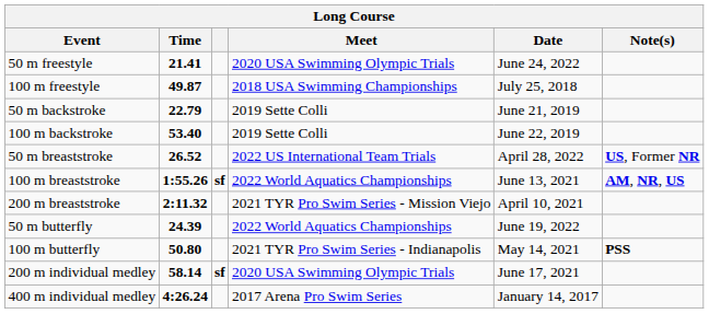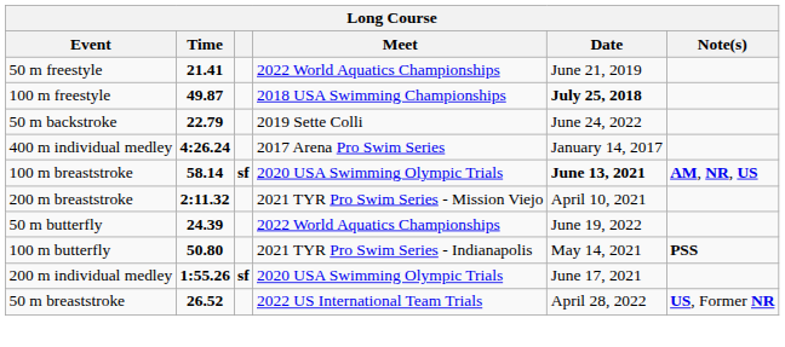 <table class="wikitable">
 <tr style="background:#eee;">
 <th colspan="6">Long Course</th>
 </tr>
 <tr style="background:#eee;">
 <th>Event</th>
 <th>Time</th>
 <th></th>
 <th>Meet</th>
 <th>Date</th>
 <th>Note(s)</th>
 </tr>
 <tr>
 <td>50 m freestyle</td>
 <td style="text-align:center;"><strong>21.41</strong></td>
 <td></td>
-<td><a href='#'>2020 USA Swimming Olympic Trials</a></td>
-<td>June 24, 2022</td>
+<td><a href='#'>2022 World Aquatics Championships</a></td>
+<td>June 21, 2019</td>
 <td></td>
 </tr>
 <tr>
 <td>100 m freestyle</td>
 <td style="text-align:center;"><strong>49.87</strong></td>
 <td></td>
 <td><a href='#'>2018 USA Swimming Championships</a></td>
-<td>July 25, 2018</td>
+<td><strong>July 25, 2018</strong></td>
 <td></td>
 </tr>
 <tr>
 <td>50 m backstroke</td>
 <td style="text-align:center;"><strong>22.79</strong></td>
 <td></td>
 <td>2019 Sette Colli</td>
-<td>June 21, 2019</td>
+<td>June 24, 2022</td>
 <td></td>
 </tr>
 <tr>
-<td>100 m backstroke</td>
-<td style="text-align:center;"><strong>53.40</strong></td>
+<td>400 m individual medley</td>
+<td style="text-align:center;"><strong>4:26.24</strong></td>
 <td></td>
-<td>2019 Sette Colli</td>
-<td>June 22, 2019</td>
+<td>2017 Arena <a href='#'>Pro Swim Series</a></td>
+<td>January 14, 2017</td>
 <td></td>
 </tr>
 <tr>
-<td>50 m breaststroke</td>
-<td style="text-align:center;"><strong>26.52</strong></td>
-<td></td>
-<td><a href='#'>2022 US International Team Trials</a></td>
-<td>April 28, 2022</td>
-<td><strong><a href='#'>US</a></strong>, Former <strong><a href='#'>NR</a></strong></td>
-</tr>
-<tr>
 <td>100 m breaststroke</td>
-<td style="text-align:center;"><strong>1:55.26</strong></td>
+<td style="text-align:center;"><strong>58.14</strong></td>
 <td><strong>sf</strong></td>
-<td><a href='#'>2022 World Aquatics Championships</a></td>
-<td>June 13, 2021</td>
+<td><a href='#'>2020 USA Swimming Olympic Trials</a></td>
+<td><strong>June 13, 2021</strong></td>
 <td><strong><a href='#'>AM</a></strong>, <strong><a href='#'>NR</a></strong>, <strong><a href='#'>US</a></strong></td>
 </tr>
 <tr>
 <td>200 m breaststroke</td>
 <td style="text-align:center;"><strong>2:11.32</strong></td>
 <td></td>
 <td>2021 TYR <a href='#'>Pro Swim Series</a> - Mission Viejo</td>
 <td>April 10, 2021</td>
 <td></td>
 </tr>
 <tr>
 <td>50 m butterfly</td>
 <td style="text-align:center;"><strong>24.39</strong></td>
 <td></td>
 <td><a href='#'>2022 World Aquatics Championships</a></td>
 <td>June 19, 2022</td>
 <td></td>
 </tr>
 <tr>
 <td>100 m butterfly</td>
 <td style="text-align:center;"><strong>50.80</strong></td>
 <td></td>
 <td>2021 TYR <a href='#'>Pro Swim Series</a> - Indianapolis</td>
 <td>May 14, 2021</td>
 <td><strong>PSS</strong></td>
 </tr>
 <tr>
 <td>200 m individual medley</td>
-<td style="text-align:center;"><strong>58.14</strong></td>
+<td style="text-align:center;"><strong>1:55.26</strong></td>
 <td><strong>sf</strong></td>
 <td><a href='#'>2020 USA Swimming Olympic Trials</a></td>
 <td>June 17, 2021</td>
 <td></td>
 </tr>
 <tr>
-<td>400 m individual medley</td>
-<td style="text-align:center;"><strong>4:26.24</strong></td>
+<td>50 m breaststroke</td>
+<td style="text-align:center;"><strong>26.52</strong></td>
 <td></td>
-<td>2017 Arena <a href='#'>Pro Swim Series</a></td>
-<td>January 14, 2017</td>
-<td></td>
+<td><a href='#'>2022 US International Team Trials</a></td>
+<td>April 28, 2022</td>
+<td><strong><a href='#'>US</a></strong>, Former <strong><a href='#'>NR</a></strong></td>
 </tr>
 </table>
